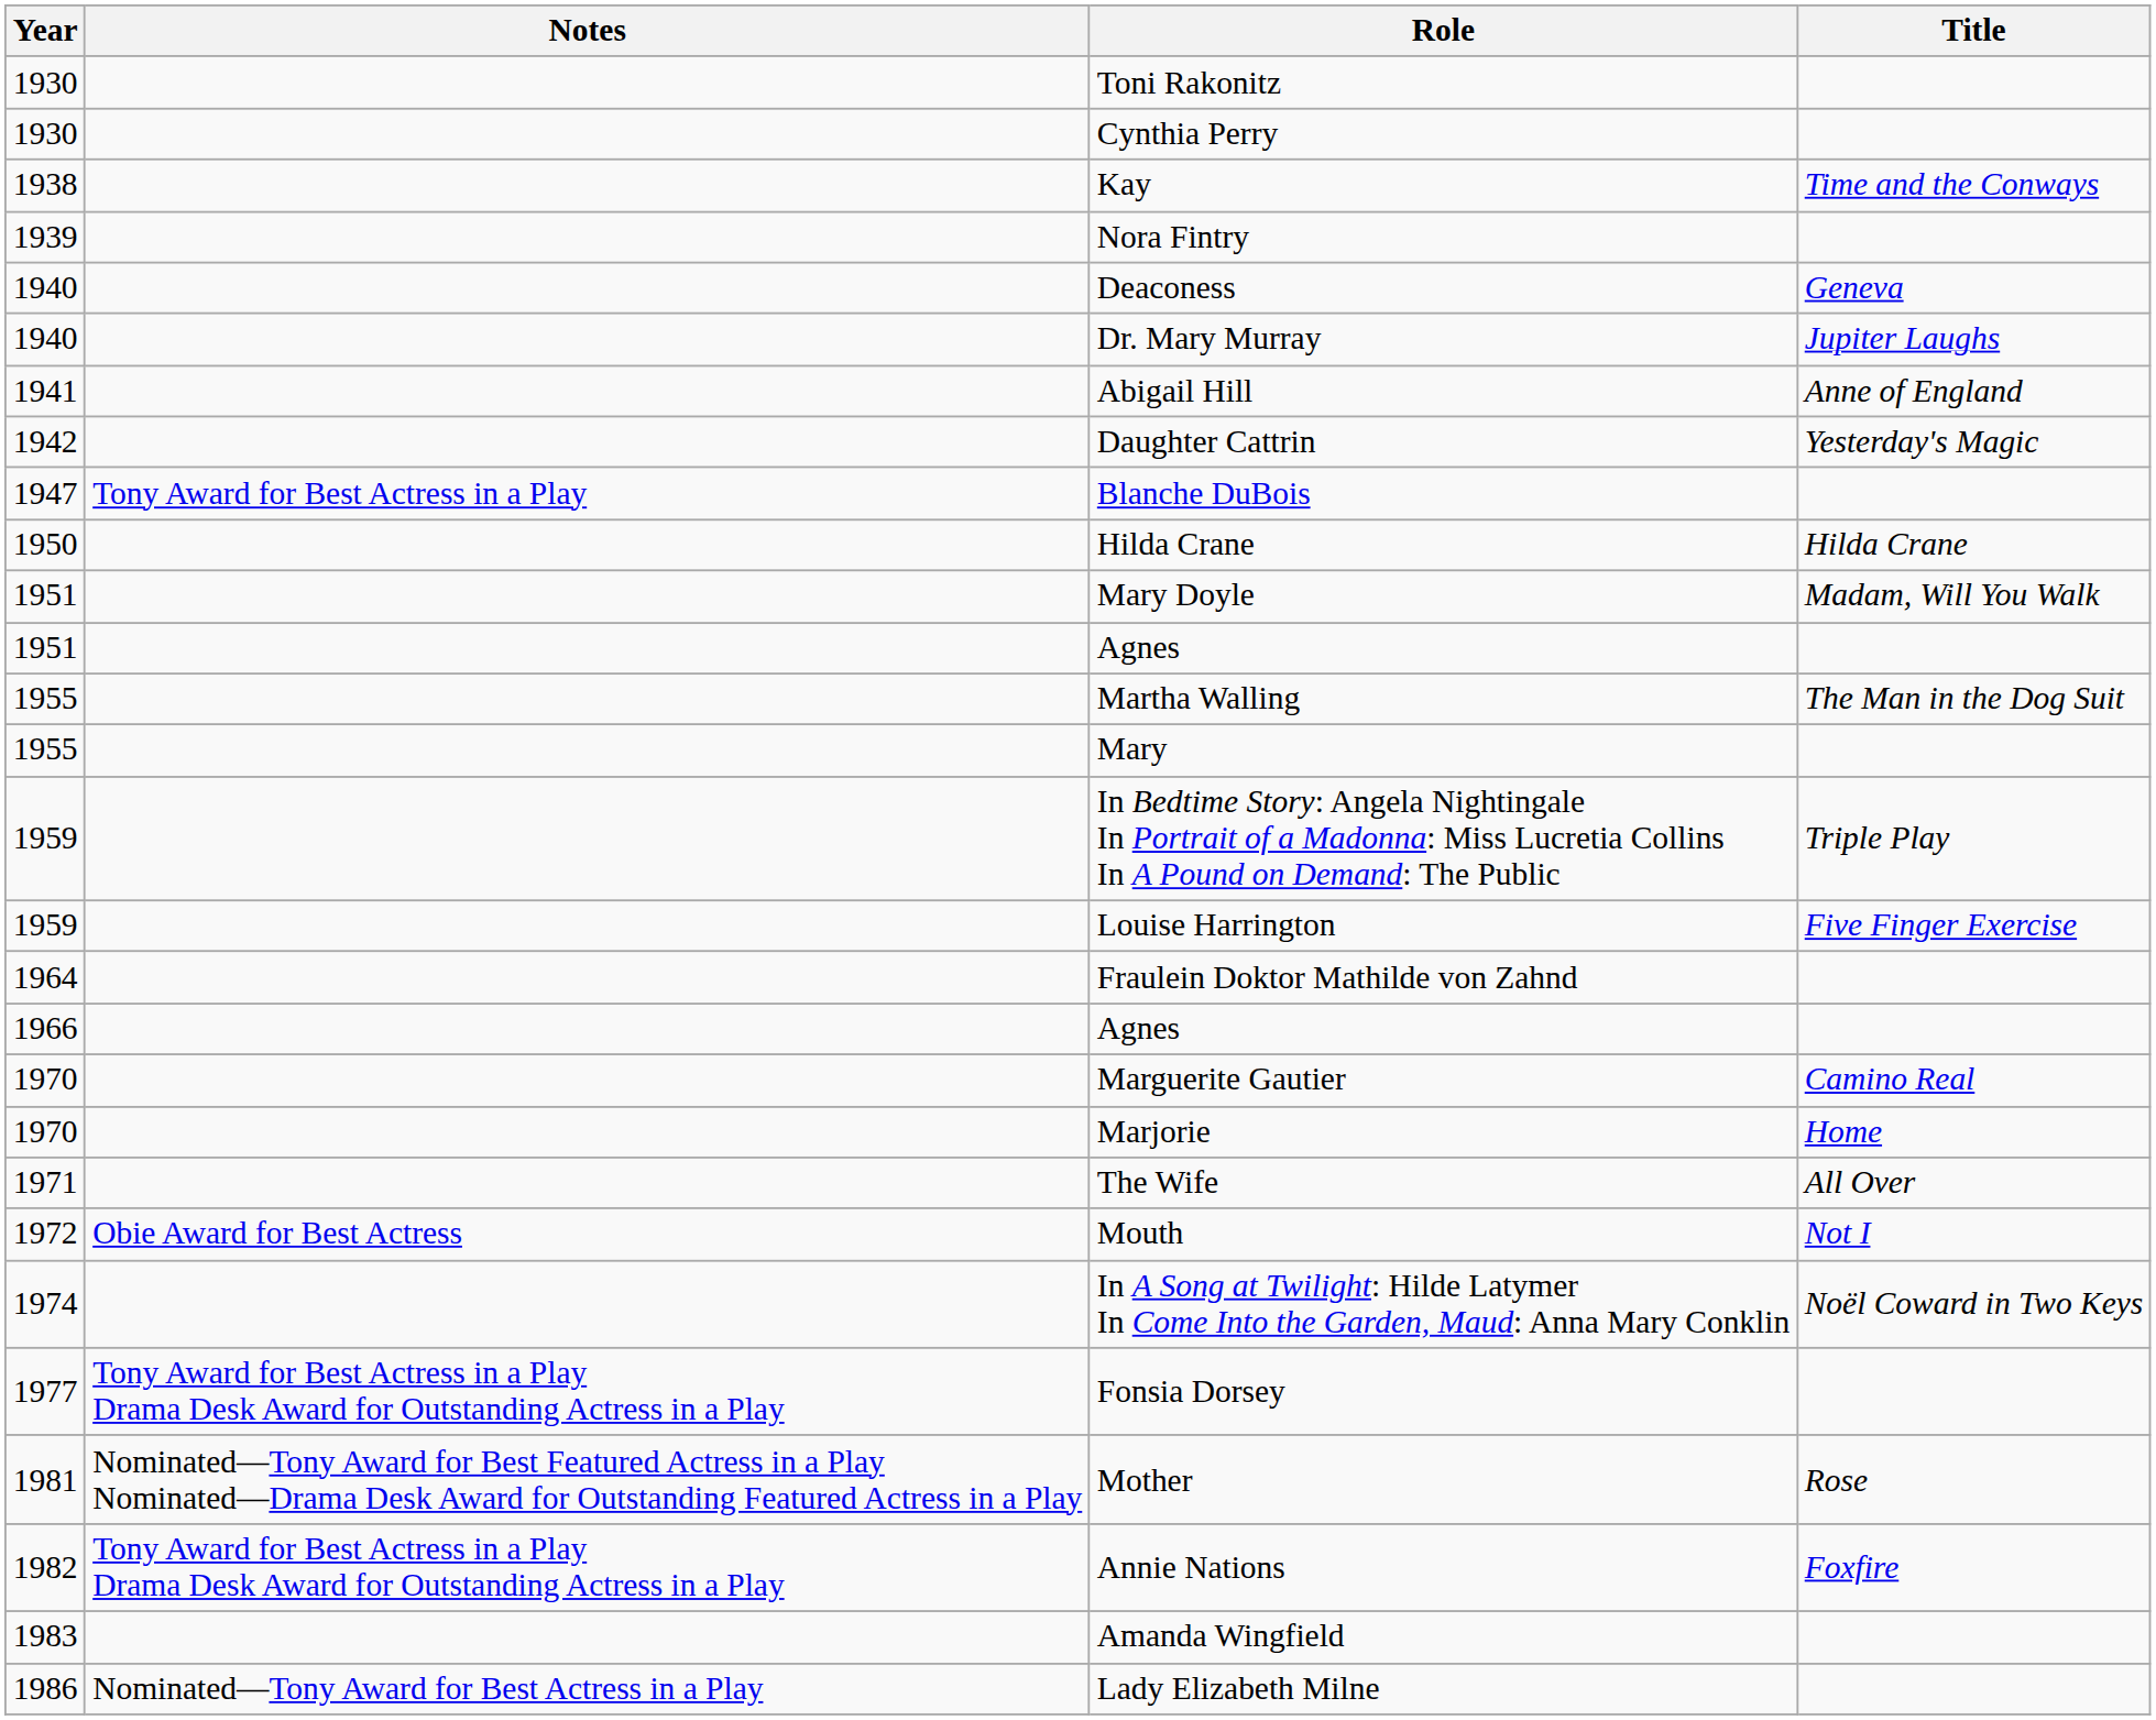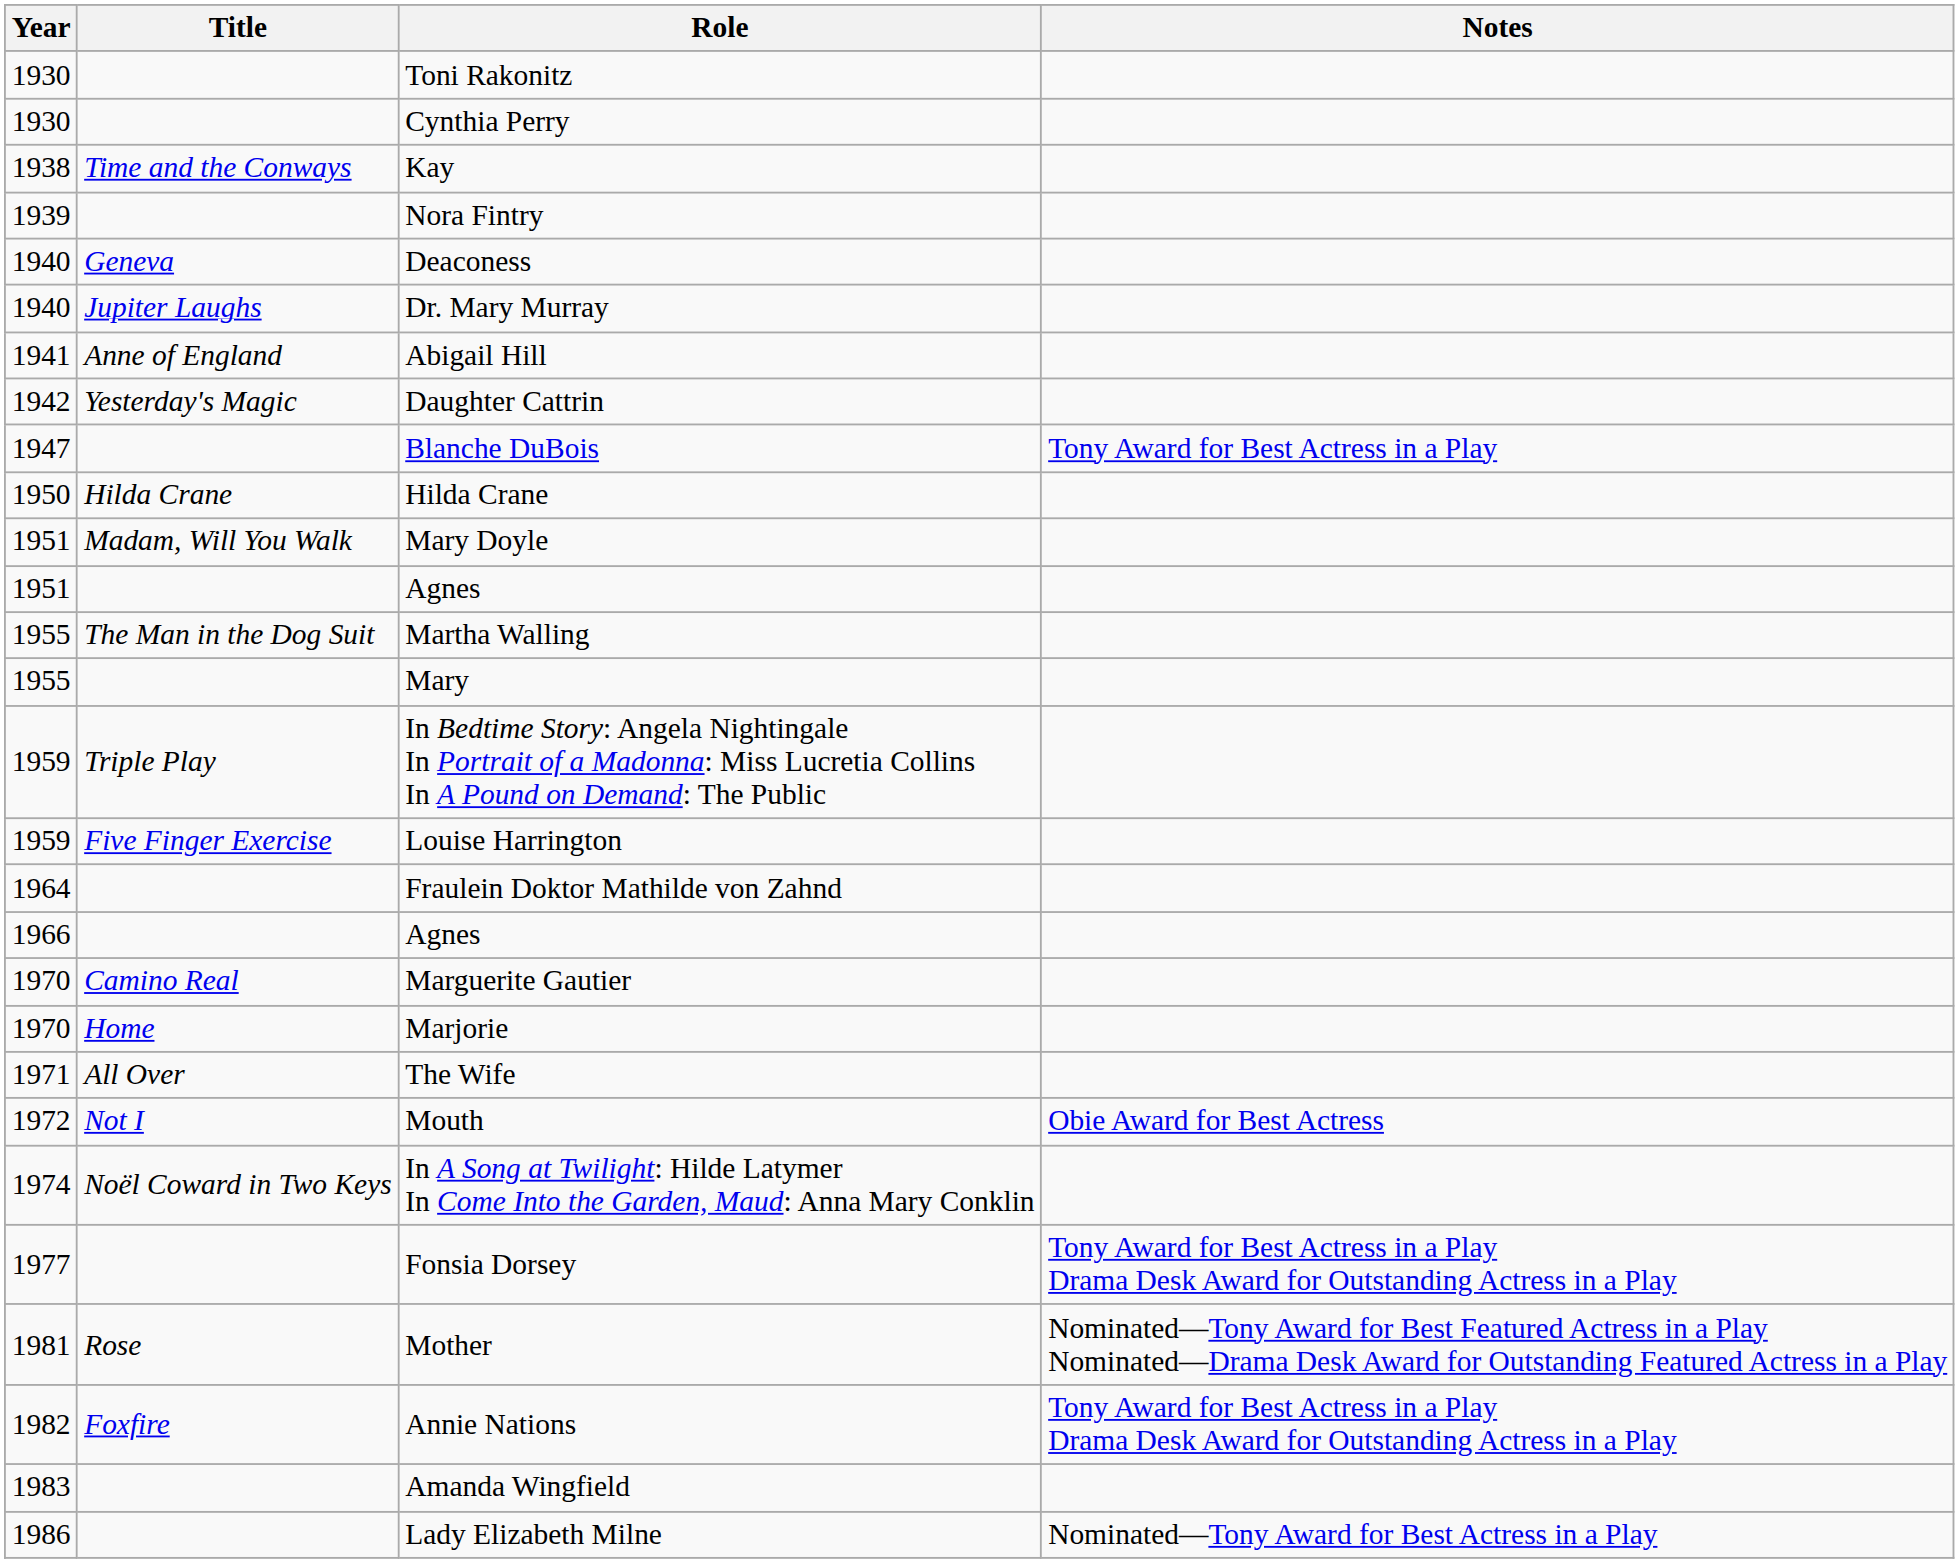 <table class="wikitable sortable">
 <tr>
 <th>Year</th>
+<th>Title</th>
+<th>Role</th>
 <th>Notes</th>
-<th>Role</th>
-<th>Title</th>
 </tr>
 <tr>
 <td>1930</td>
+<td><em></em></td>
+<td>Toni Rakonitz</td>
 <td></td>
-<td>Toni Rakonitz</td>
-<td><em></em></td>
 </tr>
 <tr>
 <td>1930</td>
+<td><em></em></td>
+<td>Cynthia Perry</td>
 <td></td>
-<td>Cynthia Perry</td>
-<td><em></em></td>
 </tr>
 <tr>
 <td>1938</td>
+<td><em><a href='#'>Time and the Conways</a></em></td>
+<td>Kay</td>
 <td></td>
-<td>Kay</td>
-<td><em><a href='#'>Time and the Conways</a></em></td>
 </tr>
 <tr>
 <td>1939</td>
+<td><em></em></td>
+<td>Nora Fintry</td>
 <td></td>
-<td>Nora Fintry</td>
-<td><em></em></td>
 </tr>
 <tr>
 <td>1940</td>
+<td><em><a href='#'>Geneva</a></em></td>
+<td>Deaconess</td>
 <td></td>
-<td>Deaconess</td>
-<td><em><a href='#'>Geneva</a></em></td>
 </tr>
 <tr>
 <td>1940</td>
+<td><em><a href='#'>Jupiter Laughs</a></em></td>
+<td>Dr. Mary Murray</td>
 <td></td>
-<td>Dr. Mary Murray</td>
-<td><em><a href='#'>Jupiter Laughs</a></em></td>
 </tr>
 <tr>
 <td>1941</td>
+<td><em>Anne of England</em></td>
+<td>Abigail Hill</td>
 <td></td>
-<td>Abigail Hill</td>
-<td><em>Anne of England</em></td>
 </tr>
 <tr>
 <td>1942</td>
+<td><em>Yesterday's Magic</em></td>
+<td>Daughter Cattrin</td>
 <td></td>
-<td>Daughter Cattrin</td>
-<td><em>Yesterday's Magic</em></td>
 </tr>
 <tr>
 <td>1947</td>
+<td><em></em></td>
+<td><a href='#'>Blanche DuBois</a></td>
 <td><a href='#'>Tony Award for Best Actress in a Play</a></td>
-<td><a href='#'>Blanche DuBois</a></td>
-<td><em></em></td>
 </tr>
 <tr>
 <td>1950</td>
+<td><em>Hilda Crane</em></td>
+<td>Hilda Crane</td>
 <td></td>
-<td>Hilda Crane</td>
-<td><em>Hilda Crane</em></td>
 </tr>
 <tr>
 <td>1951</td>
+<td><em>Madam, Will You Walk</em></td>
+<td>Mary Doyle</td>
 <td></td>
-<td>Mary Doyle</td>
-<td><em>Madam, Will You Walk</em></td>
 </tr>
 <tr>
 <td>1951</td>
+<td><em></em></td>
+<td>Agnes</td>
 <td></td>
-<td>Agnes</td>
-<td><em></em></td>
 </tr>
 <tr>
 <td>1955</td>
+<td><em>The Man in the Dog Suit</em></td>
+<td>Martha Walling</td>
 <td></td>
-<td>Martha Walling</td>
-<td><em>The Man in the Dog Suit</em></td>
 </tr>
 <tr>
 <td>1955</td>
+<td><em></em></td>
+<td>Mary</td>
 <td></td>
-<td>Mary</td>
-<td><em></em></td>
 </tr>
 <tr>
 <td>1959</td>
+<td><em>Triple Play</em></td>
+<td>In <em>Bedtime Story</em>: Angela Nightingale<br>In <em><a href='#'>Portrait of a Madonna</a></em>: Miss Lucretia Collins<br>In <em><a href='#'>A Pound on Demand</a></em>: The Public</td>
 <td></td>
-<td>In <em>Bedtime Story</em>: Angela Nightingale<br>In <em><a href='#'>Portrait of a Madonna</a></em>: Miss Lucretia Collins<br>In <em><a href='#'>A Pound on Demand</a></em>: The Public</td>
-<td><em>Triple Play</em></td>
 </tr>
 <tr>
 <td>1959</td>
+<td><em><a href='#'>Five Finger Exercise</a></em></td>
+<td>Louise Harrington</td>
 <td></td>
-<td>Louise Harrington</td>
-<td><em><a href='#'>Five Finger Exercise</a></em></td>
 </tr>
 <tr>
 <td>1964</td>
+<td><em></em></td>
+<td>Fraulein Doktor Mathilde von Zahnd</td>
 <td></td>
-<td>Fraulein Doktor Mathilde von Zahnd</td>
-<td><em></em></td>
 </tr>
 <tr>
 <td>1966</td>
+<td><em></em></td>
+<td>Agnes</td>
 <td></td>
-<td>Agnes</td>
-<td><em></em></td>
 </tr>
 <tr>
 <td>1970</td>
+<td><em><a href='#'>Camino Real</a></em></td>
+<td>Marguerite Gautier</td>
 <td></td>
-<td>Marguerite Gautier</td>
-<td><em><a href='#'>Camino Real</a></em></td>
 </tr>
 <tr>
 <td>1970</td>
+<td><em><a href='#'>Home</a></em></td>
+<td>Marjorie</td>
 <td></td>
-<td>Marjorie</td>
-<td><em><a href='#'>Home</a></em></td>
 </tr>
 <tr>
 <td>1971</td>
+<td><em>All Over</em></td>
+<td>The Wife</td>
 <td></td>
-<td>The Wife</td>
-<td><em>All Over</em></td>
 </tr>
 <tr>
 <td>1972</td>
+<td><em><a href='#'>Not I</a></em></td>
+<td>Mouth</td>
 <td><a href='#'>Obie Award for Best Actress</a></td>
-<td>Mouth</td>
-<td><em><a href='#'>Not I</a></em></td>
 </tr>
 <tr>
 <td>1974</td>
+<td><em>Noël Coward in Two Keys</em></td>
+<td>In <em><a href='#'>A Song at Twilight</a></em>: Hilde Latymer<br>In <em><a href='#'>Come Into the Garden, Maud</a></em>: Anna Mary Conklin</td>
 <td></td>
-<td>In <em><a href='#'>A Song at Twilight</a></em>: Hilde Latymer<br>In <em><a href='#'>Come Into the Garden, Maud</a></em>: Anna Mary Conklin</td>
-<td><em>Noël Coward in Two Keys</em></td>
 </tr>
 <tr>
 <td>1977</td>
+<td><em></em></td>
+<td>Fonsia Dorsey</td>
 <td><a href='#'>Tony Award for Best Actress in a Play</a><br><a href='#'>Drama Desk Award for Outstanding Actress in a Play</a></td>
-<td>Fonsia Dorsey</td>
-<td><em></em></td>
 </tr>
 <tr>
 <td>1981</td>
+<td><em>Rose</em></td>
+<td>Mother</td>
 <td>Nominated—<a href='#'>Tony Award for Best Featured Actress in a Play</a><br>Nominated—<a href='#'>Drama Desk Award for Outstanding Featured Actress in a Play</a></td>
-<td>Mother</td>
-<td><em>Rose</em></td>
 </tr>
 <tr>
 <td>1982</td>
+<td><em><a href='#'>Foxfire</a></em></td>
+<td>Annie Nations</td>
 <td><a href='#'>Tony Award for Best Actress in a Play</a><br><a href='#'>Drama Desk Award for Outstanding Actress in a Play</a></td>
-<td>Annie Nations</td>
-<td><em><a href='#'>Foxfire</a></em></td>
 </tr>
 <tr>
 <td>1983</td>
+<td><em></em></td>
+<td>Amanda Wingfield</td>
 <td></td>
-<td>Amanda Wingfield</td>
-<td><em></em></td>
 </tr>
 <tr>
 <td>1986</td>
+<td><em></em></td>
+<td>Lady Elizabeth Milne</td>
 <td>Nominated—<a href='#'>Tony Award for Best Actress in a Play</a></td>
-<td>Lady Elizabeth Milne</td>
-<td><em></em></td>
 </tr>
 </table>
